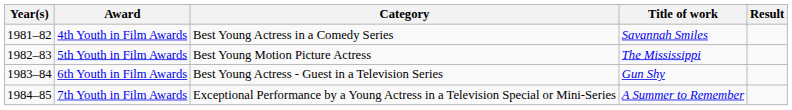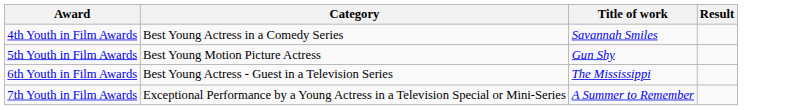 <table class="wikitable sortable">
 <tr>
-<th>Year(s)</th>
 <th>Award</th>
 <th>Category</th>
 <th>Title of work</th>
 <th>Result</th>
 </tr>
 <tr>
-<td>1981–82</td>
 <td><a href='#'>4th Youth in Film Awards</a></td>
 <td>Best Young Actress in a Comedy Series</td>
 <td><em><a href='#'>Savannah Smiles</a></em></td>
 <td></td>
 </tr>
 <tr>
-<td>1982–83</td>
 <td><a href='#'>5th Youth in Film Awards</a></td>
 <td>Best Young Motion Picture Actress</td>
+<td><a href='#'><em>Gun Shy</em></a></td>
+<td></td>
+</tr>
+<tr>
+<td><a href='#'>6th Youth in Film Awards</a></td>
+<td>Best Young Actress - Guest in a Television Series</td>
 <td><a href='#'><em>The Mississippi</em></a></td>
 <td></td>
 </tr>
 <tr>
-<td>1983–84</td>
-<td><a href='#'>6th Youth in Film Awards</a></td>
-<td>Best Young Actress - Guest in a Television Series</td>
-<td><a href='#'><em>Gun Shy</em></a></td>
-<td></td>
-</tr>
-<tr>
-<td>1984–85</td>
 <td><a href='#'>7th Youth in Film Awards</a></td>
 <td>Exceptional Performance by a Young Actress in a Television Special or Mini-Series</td>
 <td><em><a href='#'>A Summer to Remember</a></em></td>
 <td></td>
 </tr>
 </table>
